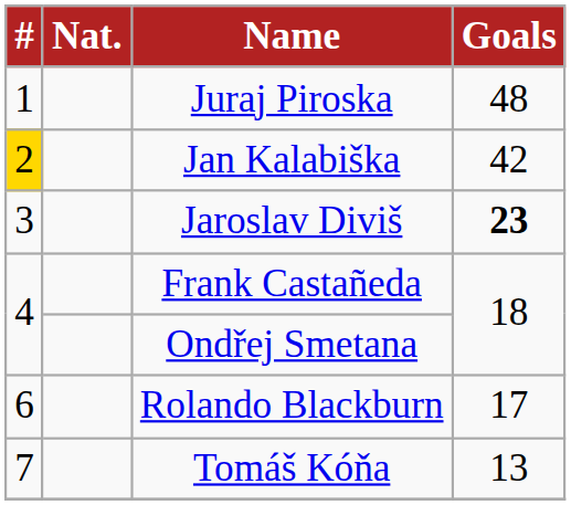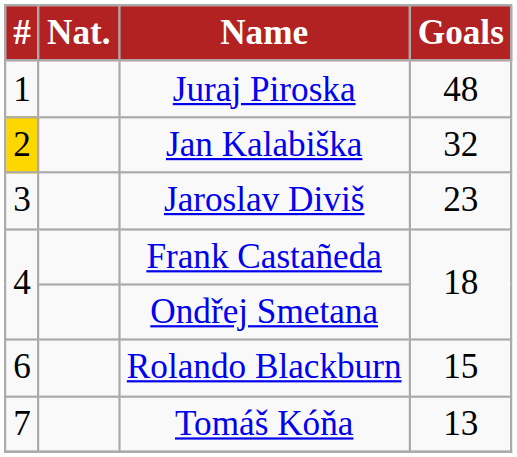 <table class="wikitable" style="text-align:center;">
 <tr>
 <th style="color:white; background:#B22222;">#</th>
 <th style="color:white; background:#B22222;">Nat.</th>
 <th style="color:white; background:#B22222;">Name</th>
 <th style="color:white; background:#B22222;">Goals</th>
 </tr>
 <tr>
 <td>1</td>
 <td></td>
 <td><a href='#'>Juraj Piroska</a></td>
 <td>48</td>
 </tr>
 <tr>
 <td style="background: gold;">2</td>
 <td></td>
 <td><a href='#'>Jan Kalabiška</a></td>
-<td>42</td>
+<td>32</td>
 </tr>
 <tr>
 <td>3</td>
 <td></td>
 <td><a href='#'>Jaroslav Diviš</a></td>
-<td><strong>23</strong></td>
+<td>23</td>
 </tr>
 <tr>
 <td rowspan="2">4</td>
 <td></td>
 <td><a href='#'>Frank Castañeda</a></td>
 <td rowspan="2">18</td>
 </tr>
 <tr>
 <td></td>
 <td><a href='#'>Ondřej Smetana</a></td>
 </tr>
 <tr>
 <td>6</td>
 <td></td>
 <td><a href='#'>Rolando Blackburn</a></td>
-<td>17</td>
+<td>15</td>
 </tr>
 <tr>
 <td>7</td>
 <td></td>
 <td><a href='#'>Tomáš Kóňa</a></td>
 <td>13</td>
 </tr>
 <tr>
 </tr>
 </table>
